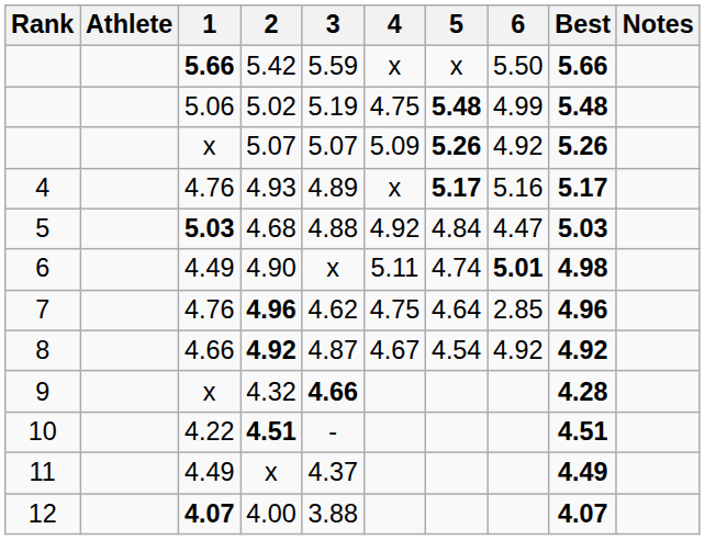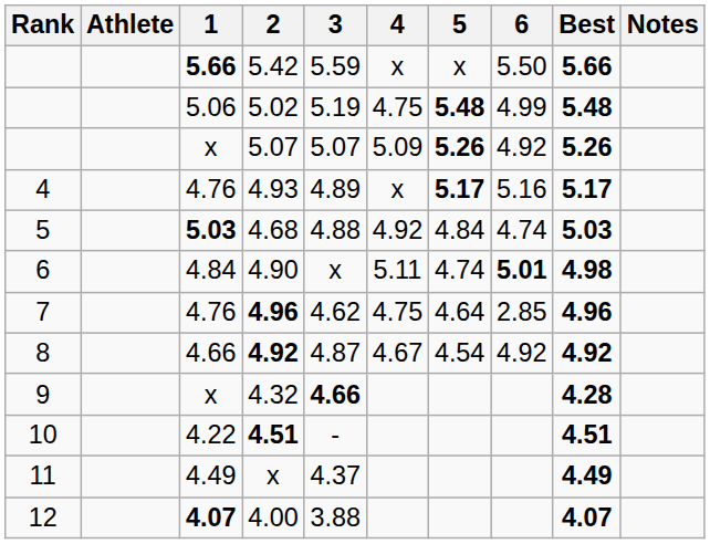 <table class="wikitable sortable" style="text-align:center">
 <tr>
 <th>Rank</th>
 <th>Athlete</th>
 <th>1</th>
 <th>2</th>
 <th>3</th>
 <th>4</th>
 <th>5</th>
 <th>6</th>
 <th>Best</th>
 <th>Notes</th>
 </tr>
 <tr>
 <td></td>
 <td style="text-align:left"></td>
 <td><strong>5.66</strong></td>
 <td>5.42</td>
 <td>5.59</td>
 <td>x</td>
 <td>x</td>
 <td>5.50</td>
 <td><strong>5.66</strong></td>
 <td></td>
 </tr>
 <tr>
 <td></td>
 <td style="text-align:left"></td>
 <td>5.06</td>
 <td>5.02</td>
 <td>5.19</td>
 <td>4.75</td>
 <td><strong>5.48</strong></td>
 <td>4.99</td>
 <td><strong>5.48</strong></td>
 <td></td>
 </tr>
 <tr>
 <td></td>
 <td style="text-align:left"></td>
 <td>x</td>
 <td>5.07</td>
 <td>5.07</td>
 <td>5.09</td>
 <td><strong>5.26</strong></td>
 <td>4.92</td>
 <td><strong>5.26</strong></td>
 <td></td>
 </tr>
 <tr>
 <td>4</td>
 <td style="text-align:left"></td>
 <td>4.76</td>
 <td>4.93</td>
 <td>4.89</td>
 <td>x</td>
 <td><strong>5.17</strong></td>
 <td>5.16</td>
 <td><strong>5.17</strong></td>
 <td></td>
 </tr>
 <tr>
 <td>5</td>
 <td style="text-align:left"></td>
 <td><strong>5.03</strong></td>
 <td>4.68</td>
 <td>4.88</td>
 <td>4.92</td>
 <td>4.84</td>
-<td>4.47</td>
+<td>4.74</td>
 <td><strong>5.03</strong></td>
 <td></td>
 </tr>
 <tr>
 <td>6</td>
 <td style="text-align:left"></td>
-<td>4.49</td>
+<td>4.84</td>
 <td>4.90</td>
 <td>x</td>
 <td>5.11</td>
 <td>4.74</td>
 <td><strong>5.01</strong></td>
 <td><strong>4.98</strong></td>
 <td></td>
 </tr>
 <tr>
 <td>7</td>
 <td style="text-align:left"></td>
 <td>4.76</td>
 <td><strong>4.96</strong></td>
 <td>4.62</td>
 <td>4.75</td>
 <td>4.64</td>
 <td>2.85</td>
 <td><strong>4.96</strong></td>
 <td></td>
 </tr>
 <tr>
 <td>8</td>
 <td style="text-align:left"></td>
 <td>4.66</td>
 <td><strong>4.92</strong></td>
 <td>4.87</td>
 <td>4.67</td>
 <td>4.54</td>
 <td>4.92</td>
 <td><strong>4.92</strong></td>
 <td></td>
 </tr>
 <tr>
 <td>9</td>
 <td style="text-align:left"></td>
 <td>x</td>
 <td>4.32</td>
 <td><strong>4.66</strong></td>
 <td></td>
 <td></td>
 <td></td>
 <td><strong>4.28</strong></td>
 <td></td>
 </tr>
 <tr>
 <td>10</td>
 <td style="text-align:left"></td>
 <td>4.22</td>
 <td><strong>4.51</strong></td>
 <td>-</td>
 <td></td>
 <td></td>
 <td></td>
 <td><strong>4.51</strong></td>
 <td></td>
 </tr>
 <tr>
 <td>11</td>
 <td style="text-align:left"></td>
 <td>4.49</td>
 <td>x</td>
 <td>4.37</td>
 <td></td>
 <td></td>
 <td></td>
 <td><strong>4.49</strong></td>
 <td></td>
 </tr>
 <tr>
 <td>12</td>
 <td style="text-align:left"></td>
 <td><strong>4.07</strong></td>
 <td>4.00</td>
 <td>3.88</td>
 <td></td>
 <td></td>
 <td></td>
 <td><strong>4.07</strong></td>
 <td></td>
 </tr>
 </table>
